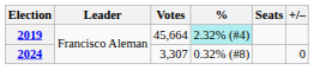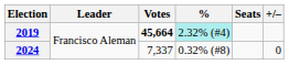 <table class=wikitable style="text-align: right;">
 <tr>
 <th>Election</th>
 <th>Leader</th>
 <th>Votes</th>
 <th>%</th>
 <th>Seats</th>
 <th>+/–</th>
 </tr>
 <tr>
 <th><a href='#'>2019</a></th>
 <td rowspan=2>Francisco Aleman</td>
-<td>45,664</td>
+<td><strong>45,664</strong></td>
 <td style="background: paleturquoise;">2.32% (#4)</td>
 <td></td>
 <td></td>
 </tr>
 <tr>
 <th><a href='#'>2024</a></th>
-<td>3,307</td>
+<td>7,337</td>
 <td>0.32% (#8)</td>
 <td></td>
 <td> 0</td>
 </tr>
 </table>
